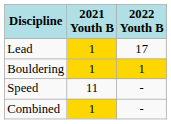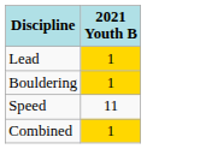 <table class="wikitable" style="text-align: center;">
 <tr>
 <th style="background: #b0e0e6;">Discipline</th>
 <th style="background: #b0e0e6;">2021<br>Youth B</th>
-<th style="background: #b0e0e6;">2022<br>Youth B</th>
 </tr>
 <tr>
 <td align="left">Lead</td>
 <td style="background: gold">1</td>
-<td>17</td>
 </tr>
 <tr>
 <td align="left">Bouldering</td>
-<td style="background: gold">1</td>
 <td style="background: gold">1</td>
 </tr>
 <tr>
 <td align="left">Speed</td>
 <td>11</td>
-<td>-</td>
 </tr>
 <tr>
 <td align="left">Combined</td>
 <td style="background: gold">1</td>
-<td>-</td>
 </tr>
 </table>
